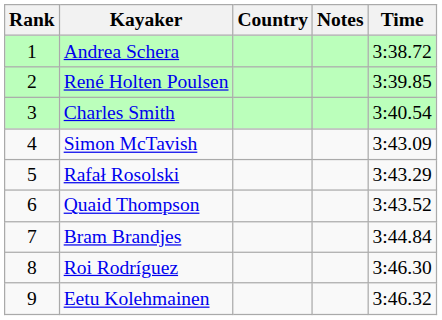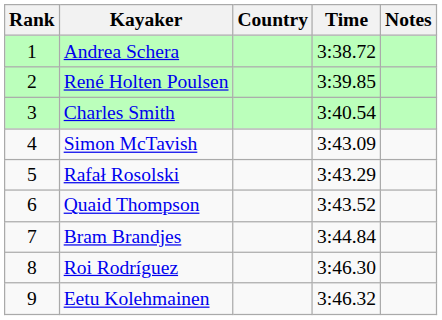 <table class="wikitable" style="text-align:center">
 <tr>
 <th>Rank</th>
 <th>Kayaker</th>
 <th>Country</th>
+<th>Time</th>
 <th>Notes</th>
-<th>Time</th>
 </tr>
 <tr bgcolor=bbffbb>
 <td>1</td>
 <td align="left"><a href='#'>Andrea Schera</a></td>
 <td align="left"></td>
+<td>3:38.72</td>
 <td></td>
-<td>3:38.72</td>
 </tr>
 <tr bgcolor=bbffbb>
 <td>2</td>
 <td align="left"><a href='#'>René Holten Poulsen</a></td>
 <td align="left"></td>
+<td>3:39.85</td>
 <td></td>
-<td>3:39.85</td>
 </tr>
 <tr bgcolor=bbffbb>
 <td>3</td>
 <td align="left"><a href='#'>Charles Smith</a></td>
 <td align="left"></td>
+<td>3:40.54</td>
 <td></td>
-<td>3:40.54</td>
 </tr>
 <tr>
 <td>4</td>
 <td align="left"><a href='#'>Simon McTavish</a></td>
 <td align="left"></td>
+<td>3:43.09</td>
 <td></td>
-<td>3:43.09</td>
 </tr>
 <tr>
 <td>5</td>
 <td align="left"><a href='#'>Rafał Rosolski</a></td>
 <td align="left"></td>
+<td>3:43.29</td>
 <td></td>
-<td>3:43.29</td>
 </tr>
 <tr>
 <td>6</td>
 <td align="left"><a href='#'>Quaid Thompson</a></td>
 <td align="left"></td>
+<td>3:43.52</td>
 <td></td>
-<td>3:43.52</td>
 </tr>
 <tr>
 <td>7</td>
 <td align="left"><a href='#'>Bram Brandjes</a></td>
 <td align="left"></td>
+<td>3:44.84</td>
 <td></td>
-<td>3:44.84</td>
 </tr>
 <tr>
 <td>8</td>
 <td align="left"><a href='#'>Roi Rodríguez</a></td>
 <td align="left"></td>
+<td>3:46.30</td>
 <td></td>
-<td>3:46.30</td>
 </tr>
 <tr>
 <td>9</td>
 <td align="left"><a href='#'>Eetu Kolehmainen</a></td>
 <td align="left"></td>
+<td>3:46.32</td>
 <td></td>
-<td>3:46.32</td>
 </tr>
 </table>
